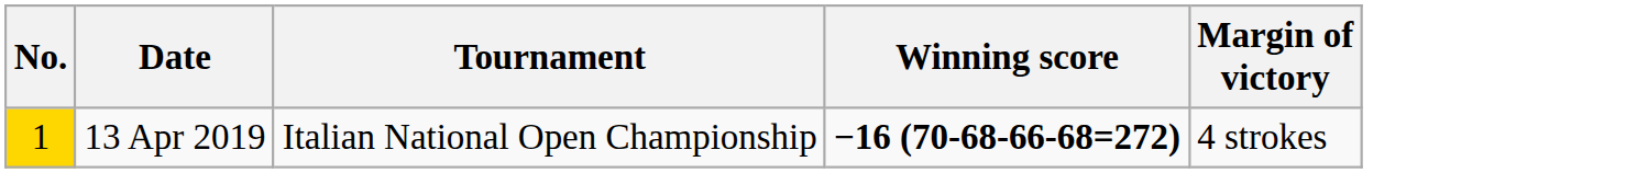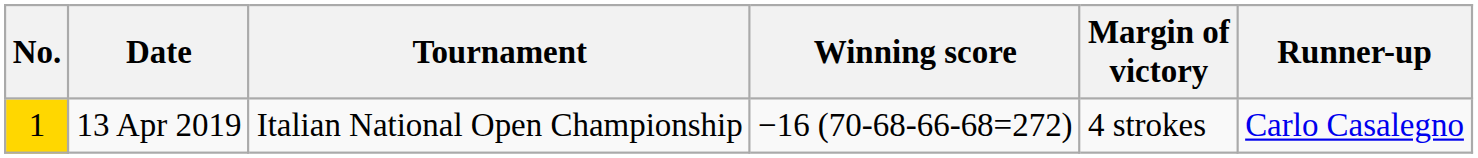 <table class="wikitable" style="font-size:95%;">
 <tr>
 <th>No.</th>
 <th>Date</th>
 <th>Tournament</th>
 <th>Winning score</th>
 <th>Margin of<br>victory</th>
+<th>Runner-up</th>
 </tr>
 <tr>
 <td align=center style="background: gold;">1</td>
 <td align=right>13 Apr 2019</td>
 <td>Italian National Open Championship</td>
-<td><strong>−16 (70-68-66-68=272)</strong></td>
+<td>−16 (70-68-66-68=272)</td>
 <td>4 strokes</td>
+<td> <a href='#'>Carlo Casalegno</a></td>
 </tr>
 </table>
